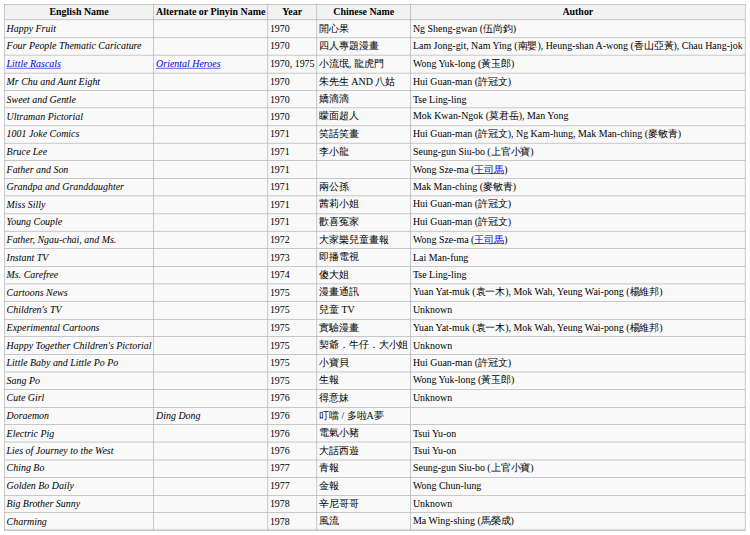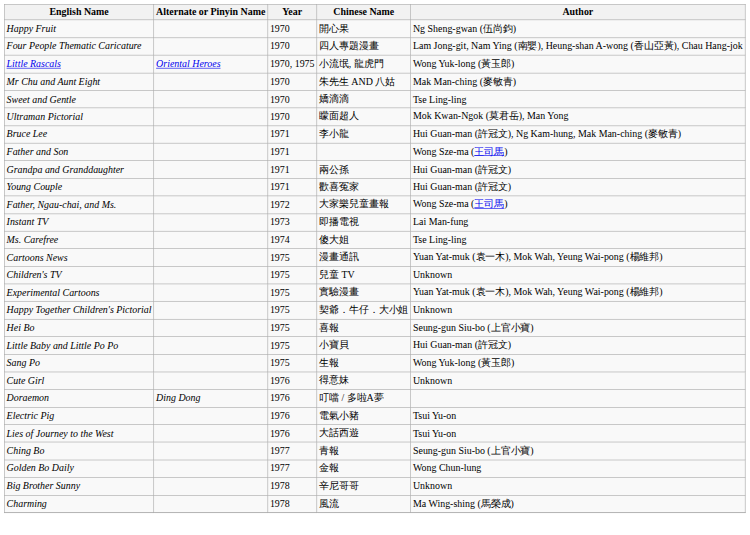 <table class="wikitable">
 <tr>
 <th>English Name</th>
 <th>Alternate or Pinyin Name</th>
 <th>Year</th>
 <th>Chinese Name</th>
 <th>Author</th>
 </tr>
 <tr>
 <td><em>Happy Fruit</em></td>
 <td></td>
 <td>1970</td>
 <td>開心果</td>
 <td>Ng Sheng-gwan (伍尚鈞)</td>
 </tr>
 <tr>
 <td><em>Four People Thematic Caricature</em></td>
 <td></td>
 <td>1970</td>
 <td>四人專題漫畫</td>
 <td>Lam Jong-git, Nam Ying (南嬰), Heung-shan A-wong (香山亞黃), Chau Hang-jok</td>
 </tr>
 <tr>
 <td><em><a href='#'>Little Rascals</a></em></td>
 <td><em><a href='#'>Oriental Heroes</a></em></td>
 <td>1970, 1975</td>
 <td>小流氓, 龍虎門</td>
 <td>Wong Yuk-long (黃玉郎)</td>
 </tr>
 <tr>
 <td><em>Mr Chu and Aunt Eight</em></td>
 <td></td>
 <td>1970</td>
 <td>朱先生 AND 八姑</td>
-<td>Hui Guan-man (許冠文)</td>
+<td>Mak Man-ching (麥敏青)</td>
 </tr>
 <tr>
 <td><em>Sweet and Gentle</em></td>
 <td></td>
 <td>1970</td>
 <td>嬌滴滴</td>
 <td>Tse Ling-ling</td>
 </tr>
 <tr>
 <td><em>Ultraman Pictorial</em></td>
 <td></td>
 <td>1970</td>
 <td>矇面超人</td>
 <td>Mok Kwan-Ngok (莫君岳), Man Yong</td>
 </tr>
 <tr>
-<td><em>1001 Joke Comics</em></td>
-<td></td>
-<td>1971</td>
-<td>笑話笑畫</td>
-<td>Hui Guan-man (許冠文), Ng Kam-hung, Mak Man-ching (麥敏青)</td>
-</tr>
-<tr>
 <td><em>Bruce Lee</em></td>
 <td></td>
 <td>1971</td>
 <td>李小龍</td>
-<td>Seung-gun Siu-bo (上官小寶)</td>
+<td>Hui Guan-man (許冠文), Ng Kam-hung, Mak Man-ching (麥敏青)</td>
 </tr>
 <tr>
 <td><em>Father and Son</em></td>
 <td></td>
 <td>1971</td>
 <td></td>
 <td>Wong Sze-ma (<a href='#'>王司馬</a>)</td>
 </tr>
 <tr>
 <td><em>Grandpa and Granddaughter</em></td>
 <td></td>
 <td>1971</td>
 <td>兩公孫</td>
-<td>Mak Man-ching (麥敏青)</td>
-</tr>
-<tr>
-<td><em>Miss Silly</em></td>
-<td></td>
-<td>1971</td>
-<td>茜莉小姐</td>
 <td>Hui Guan-man (許冠文)</td>
 </tr>
 <tr>
 <td><em>Young Couple</em></td>
 <td></td>
 <td>1971</td>
 <td>歡喜冤家</td>
 <td>Hui Guan-man (許冠文)</td>
 </tr>
 <tr>
 <td><em>Father, Ngau-chai, and Ms.</em></td>
 <td></td>
 <td>1972</td>
 <td>大家樂兒童畫報</td>
 <td>Wong Sze-ma (<a href='#'>王司馬</a>)</td>
 </tr>
 <tr>
 <td><em>Instant TV</em></td>
 <td></td>
 <td>1973</td>
 <td>即播電視</td>
 <td>Lai Man-fung</td>
 </tr>
 <tr>
 <td><em>Ms. Carefree</em></td>
 <td></td>
 <td>1974</td>
 <td>傻大姐</td>
 <td>Tse Ling-ling</td>
 </tr>
 <tr>
 <td><em>Cartoons News</em></td>
 <td></td>
 <td>1975</td>
 <td>漫畫通訊</td>
 <td>Yuan Yat-muk (袁一木), Mok Wah, Yeung Wai-pong (楊維邦)</td>
 </tr>
 <tr>
 <td><em>Children's TV</em></td>
 <td></td>
 <td>1975</td>
 <td>兒童 TV</td>
 <td>Unknown</td>
 </tr>
 <tr>
 <td><em>Experimental Cartoons</em></td>
 <td></td>
 <td>1975</td>
 <td>實驗漫畫</td>
 <td>Yuan Yat-muk (袁一木), Mok Wah, Yeung Wai-pong (楊維邦)</td>
 </tr>
 <tr>
 <td><em>Happy Together Children's Pictorial</em></td>
 <td></td>
 <td>1975</td>
 <td>契爺．牛仔．大小姐</td>
 <td>Unknown</td>
+</tr>
+<tr>
+<td><em>Hei Bo</em></td>
+<td></td>
+<td>1975</td>
+<td>喜報</td>
+<td>Seung-gun Siu-bo (上官小寶)</td>
 </tr>
 <tr>
 <td><em>Little Baby and Little Po Po</em></td>
 <td></td>
 <td>1975</td>
 <td>小寶貝</td>
 <td>Hui Guan-man (許冠文)</td>
 </tr>
 <tr>
 <td><em>Sang Po</em></td>
 <td></td>
 <td>1975</td>
 <td>生報</td>
 <td>Wong Yuk-long (黃玉郎)</td>
 </tr>
 <tr>
 <td><em>Cute Girl</em></td>
 <td></td>
 <td>1976</td>
 <td>得意妹</td>
 <td>Unknown</td>
 </tr>
 <tr>
 <td><em>Doraemon</em></td>
 <td><em>Ding Dong</em></td>
 <td>1976</td>
 <td>叮噹 / 多啦A夢</td>
 <td></td>
 </tr>
 <tr>
 <td><em>Electric Pig</em></td>
 <td></td>
 <td>1976</td>
 <td>電氣小豬</td>
 <td>Tsui Yu-on</td>
 </tr>
 <tr>
 <td><em>Lies of Journey to the West</em></td>
 <td></td>
 <td>1976</td>
 <td>大話西遊</td>
 <td>Tsui Yu-on</td>
 </tr>
 <tr>
 <td><em>Ching Bo</em></td>
 <td></td>
 <td>1977</td>
 <td>青報</td>
 <td>Seung-gun Siu-bo (上官小寶)</td>
 </tr>
 <tr>
 <td><em>Golden Bo Daily</em></td>
 <td></td>
 <td>1977</td>
 <td>金報</td>
 <td>Wong Chun-lung</td>
 </tr>
 <tr>
 <td><em>Big Brother Sunny</em></td>
 <td></td>
 <td>1978</td>
 <td>辛尼哥哥</td>
 <td>Unknown</td>
 </tr>
 <tr>
 <td><em>Charming</em></td>
 <td></td>
 <td>1978</td>
 <td>風流</td>
 <td>Ma Wing-shing (馬榮成)</td>
 </tr>
 <tr>
 </tr>
 </table>
